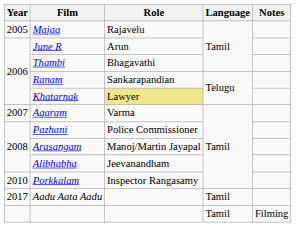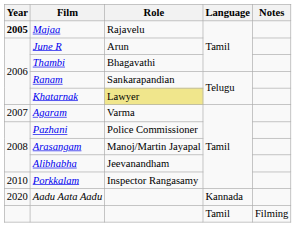 <table class="wikitable sortable">
 <tr>
 <th>Year</th>
 <th>Film</th>
 <th>Role</th>
 <th>Language</th>
 <th>Notes</th>
 </tr>
 <tr>
-<td>2005</td>
+<td><strong>2005</strong></td>
 <td><em><a href='#'>Majaa</a></em></td>
 <td>Rajavelu</td>
 <td rowspan="3">Tamil</td>
 <td></td>
 </tr>
 <tr>
 <td rowspan="4">2006</td>
 <td><em><a href='#'>June R</a></em></td>
 <td>Arun</td>
 <td></td>
 </tr>
 <tr>
 <td><em><a href='#'>Thambi</a></em></td>
 <td>Bhagavathi</td>
 <td></td>
 </tr>
 <tr>
 <td><a href='#'><em>Ranam</em></a></td>
 <td>Sankarapandian</td>
 <td rowspan="2">Telugu</td>
 <td></td>
 </tr>
 <tr>
 <td><a href='#'><em>Khatarnak</em></a></td>
 <td style="background: khaki;">Lawyer</td>
 <td></td>
 </tr>
 <tr>
 <td>2007</td>
 <td><em><a href='#'>Agaram</a></em></td>
 <td>Varma</td>
 <td rowspan="5">Tamil</td>
 <td></td>
 </tr>
 <tr>
 <td rowspan="3">2008</td>
 <td><em><a href='#'>Pazhani</a></em></td>
 <td>Police Commissioner</td>
 <td></td>
 </tr>
 <tr>
 <td><em><a href='#'>Arasangam</a></em></td>
 <td>Manoj/Martin Jayapal</td>
 <td></td>
 </tr>
 <tr>
 <td><em><a href='#'>Alibhabha</a></em></td>
 <td>Jeevanandham</td>
 <td></td>
 </tr>
 <tr>
 <td>2010</td>
 <td><em><a href='#'>Porkkalam</a></em></td>
 <td>Inspector Rangasamy</td>
 <td></td>
 </tr>
 <tr>
-<td>2017</td>
+<td>2020</td>
 <td><em>Aadu Aata Aadu</em></td>
 <td></td>
-<td>Tamil</td>
+<td>Kannada</td>
 <td></td>
 </tr>
 <tr>
 <td></td>
 <td></td>
 <td></td>
 <td>Tamil</td>
 <td>Filming</td>
 </tr>
 </table>
